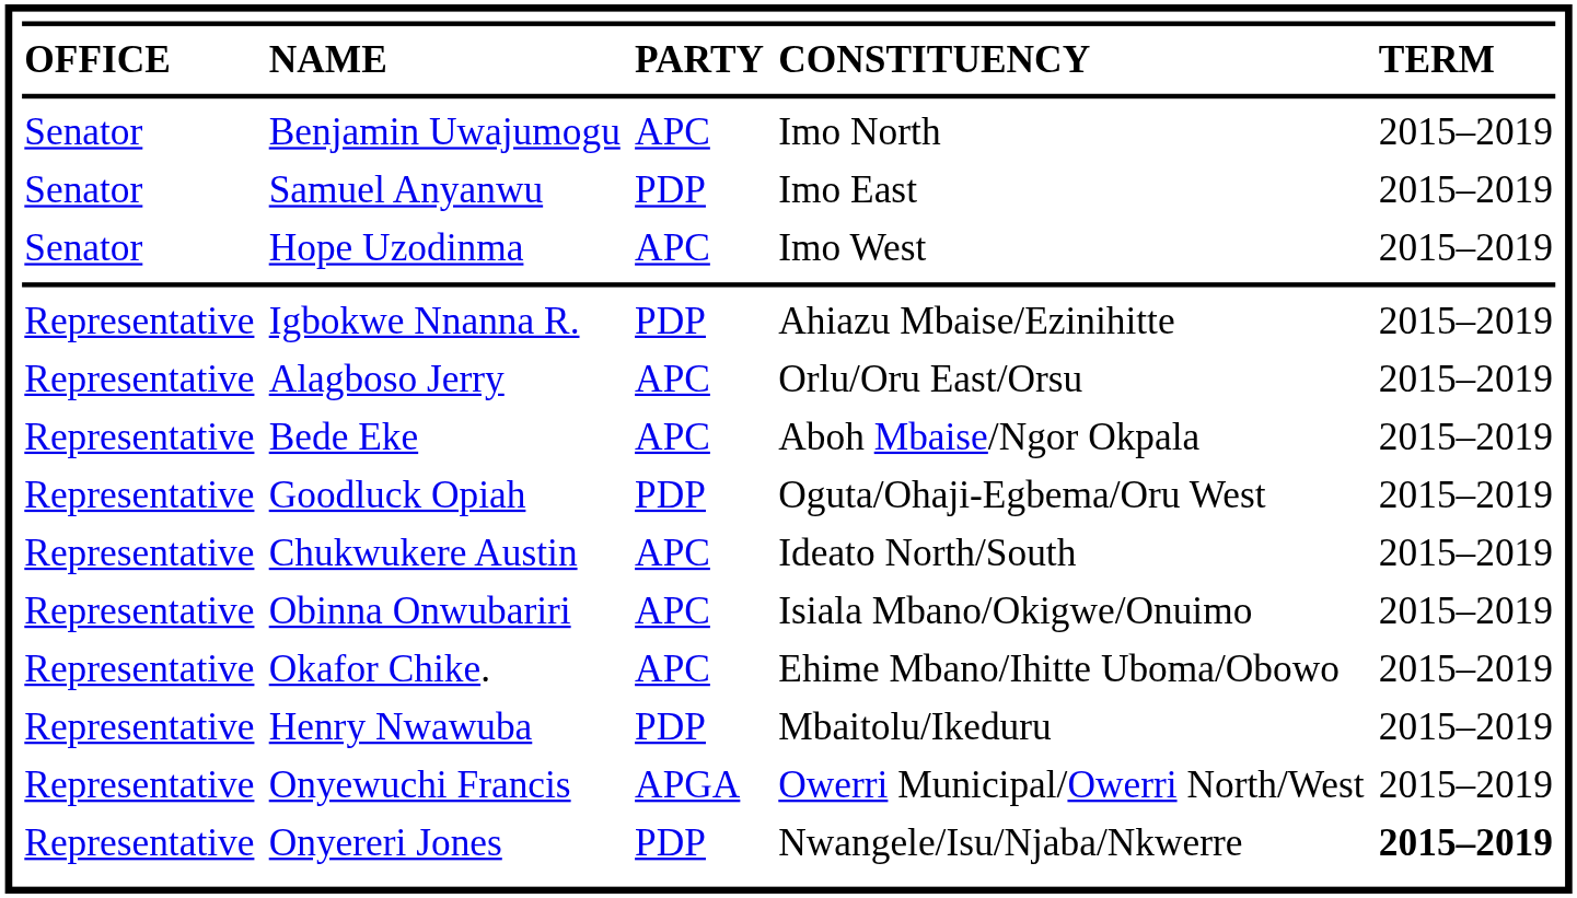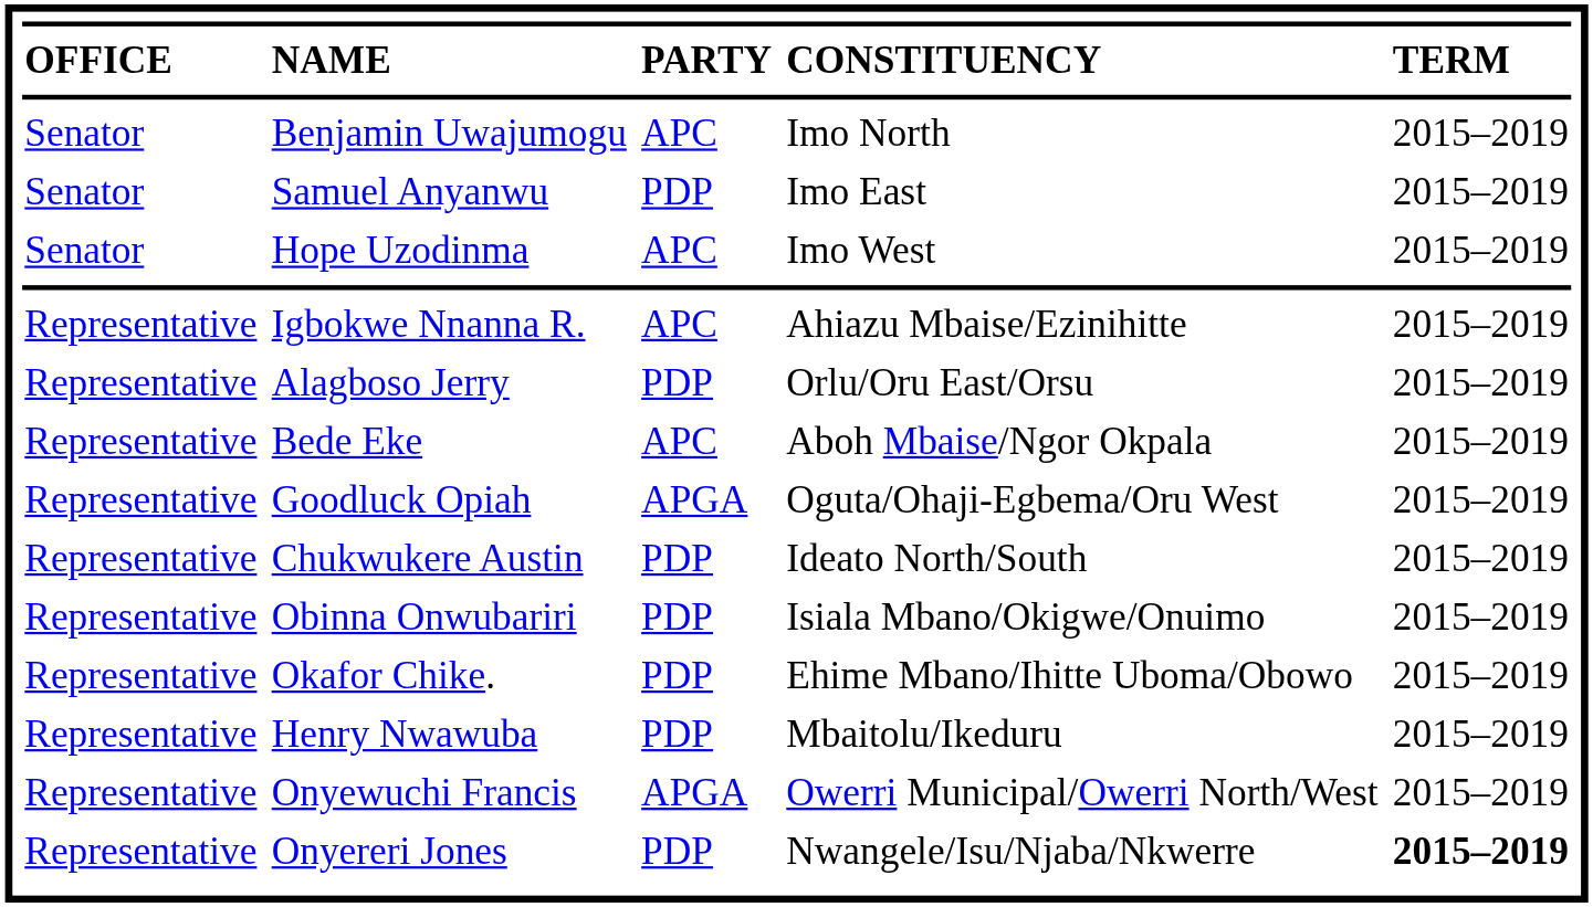 <table cellpadding=1 cellspacing=4 style="margin:3px; border:3px solid #000000;">
 <tr>
 <td bgcolor=#000000 colspan=5></td>
 </tr>
 <tr>
 <td><strong>OFFICE</strong></td>
 <td><strong>NAME</strong></td>
 <td><strong>PARTY</strong></td>
 <td><strong>CONSTITUENCY</strong></td>
 <td><strong>TERM</strong></td>
 </tr>
 <tr>
 <td bgcolor=#000000 colspan=5></td>
 </tr>
 <tr>
 <td><a href='#'>Senator</a></td>
 <td><a href='#'>Benjamin Uwajumogu</a></td>
 <td><a href='#'>APC</a></td>
 <td>Imo North</td>
 <td>2015–2019</td>
 </tr>
 <tr>
 <td><a href='#'>Senator</a></td>
 <td><a href='#'>Samuel Anyanwu</a></td>
 <td><a href='#'>PDP</a></td>
 <td>Imo East</td>
 <td>2015–2019</td>
 </tr>
 <tr>
 <td><a href='#'>Senator</a></td>
 <td><a href='#'>Hope Uzodinma</a></td>
 <td><a href='#'>APC</a></td>
 <td>Imo West</td>
 <td>2015–2019</td>
 </tr>
 <tr>
 <td bgcolor=#000000 colspan=5></td>
 </tr>
 <tr>
 <td><a href='#'>Representative</a></td>
 <td><a href='#'>Igbokwe Nnanna R.</a></td>
-<td><a href='#'>PDP</a></td>
+<td><a href='#'>APC</a></td>
 <td>Ahiazu Mbaise/Ezinihitte</td>
 <td>2015–2019</td>
 </tr>
 <tr>
 <td><a href='#'>Representative</a></td>
 <td><a href='#'>Alagboso Jerry</a></td>
-<td><a href='#'>APC</a></td>
+<td><a href='#'>PDP</a></td>
 <td>Orlu/Oru East/Orsu</td>
 <td>2015–2019</td>
 </tr>
 <tr>
 <td><a href='#'>Representative</a></td>
 <td><a href='#'>Bede Eke</a></td>
 <td><a href='#'>APC</a></td>
 <td>Aboh <a href='#'>Mbaise</a>/Ngor Okpala</td>
 <td>2015–2019</td>
 </tr>
 <tr>
 <td><a href='#'>Representative</a></td>
 <td><a href='#'>Goodluck Opiah</a></td>
-<td><a href='#'>PDP</a></td>
+<td><a href='#'>APGA</a></td>
 <td>Oguta/Ohaji-Egbema/Oru West</td>
 <td>2015–2019</td>
 </tr>
 <tr>
 <td><a href='#'>Representative</a></td>
 <td><a href='#'>Chukwukere Austin</a></td>
-<td><a href='#'>APC</a></td>
+<td><a href='#'>PDP</a></td>
 <td>Ideato North/South</td>
 <td>2015–2019</td>
 </tr>
 <tr>
 <td><a href='#'>Representative</a></td>
 <td><a href='#'>Obinna Onwubariri</a></td>
-<td><a href='#'>APC</a></td>
+<td><a href='#'>PDP</a></td>
 <td>Isiala Mbano/Okigwe/Onuimo</td>
 <td>2015–2019</td>
 </tr>
 <tr>
 <td><a href='#'>Representative</a></td>
 <td><a href='#'>Okafor Chike</a>.</td>
-<td><a href='#'>APC</a></td>
+<td><a href='#'>PDP</a></td>
 <td>Ehime Mbano/Ihitte Uboma/Obowo</td>
 <td>2015–2019</td>
 </tr>
 <tr>
 <td><a href='#'>Representative</a></td>
 <td><a href='#'>Henry Nwawuba</a></td>
 <td><a href='#'>PDP</a></td>
 <td>Mbaitolu/Ikeduru</td>
 <td>2015–2019</td>
 </tr>
 <tr>
 <td><a href='#'>Representative</a></td>
 <td><a href='#'>Onyewuchi Francis</a></td>
 <td><a href='#'>APGA</a></td>
 <td><a href='#'>Owerri</a> Municipal/<a href='#'>Owerri</a> North/West</td>
 <td>2015–2019</td>
 </tr>
 <tr>
 <td><a href='#'>Representative</a></td>
 <td><a href='#'>Onyereri Jones</a></td>
 <td><a href='#'>PDP</a></td>
 <td>Nwangele/Isu/Njaba/Nkwerre</td>
 <td><strong>2015–2019</strong></td>
 </tr>
 <tr>
 </tr>
 </table>
